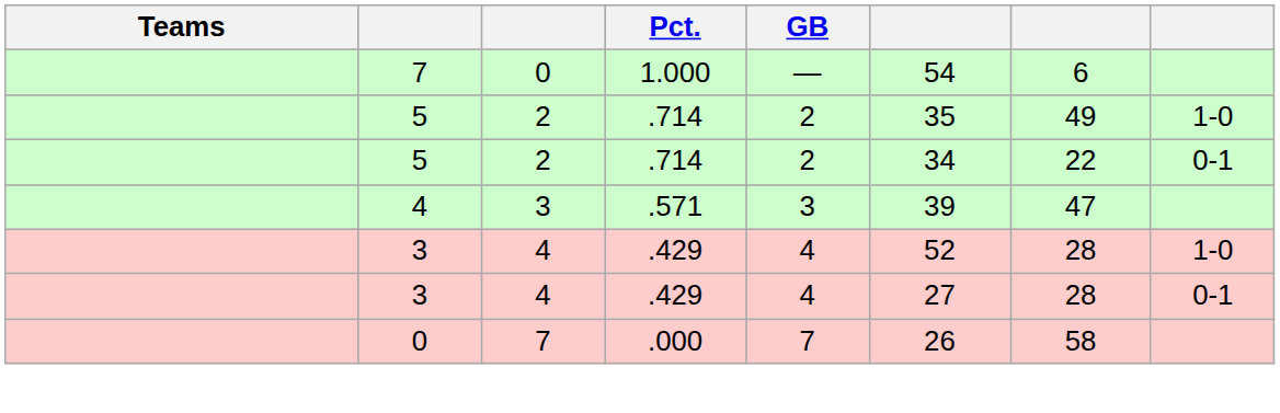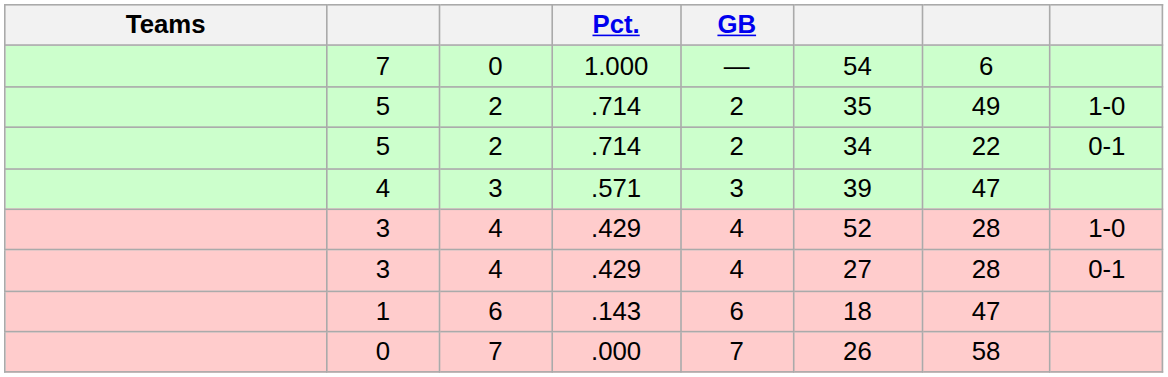 <table class="wikitable" width="57%" style="text-align:center;">
 <tr>
 <th width="20%">Teams</th>
 <th width="7%"></th>
 <th width="7%"></th>
 <th width="8%"><a href='#'>Pct.</a></th>
 <th width="7%"><a href='#'>GB</a></th>
 <th width="8%"></th>
 <th width="8%"></th>
 <th width="7%"></th>
 </tr>
 <tr bgcolor="ccffcc">
 <td align=left></td>
 <td>7</td>
 <td>0</td>
 <td>1.000</td>
 <td>—</td>
 <td>54</td>
 <td>6</td>
 <td></td>
 </tr>
 <tr bgcolor="ccffcc">
 <td align=left></td>
 <td>5</td>
 <td>2</td>
 <td>.714</td>
 <td>2</td>
 <td>35</td>
 <td>49</td>
 <td>1-0</td>
 </tr>
 <tr bgcolor="ccffcc">
 <td align=left></td>
 <td>5</td>
 <td>2</td>
 <td>.714</td>
 <td>2</td>
 <td>34</td>
 <td>22</td>
 <td>0-1</td>
 </tr>
 <tr bgcolor="ccffcc">
 <td align=left></td>
 <td>4</td>
 <td>3</td>
 <td>.571</td>
 <td>3</td>
 <td>39</td>
 <td>47</td>
 <td></td>
 </tr>
 <tr bgcolor="ffcccc">
 <td align=left></td>
 <td>3</td>
 <td>4</td>
 <td>.429</td>
 <td>4</td>
 <td>52</td>
 <td>28</td>
 <td>1-0</td>
 </tr>
 <tr bgcolor="ffcccc">
 <td align=left></td>
 <td>3</td>
 <td>4</td>
 <td>.429</td>
 <td>4</td>
 <td>27</td>
 <td>28</td>
 <td>0-1</td>
 </tr>
 <tr bgcolor="ffcccc">
 <td align=left></td>
+<td>1</td>
+<td>6</td>
+<td>.143</td>
+<td>6</td>
+<td>18</td>
+<td>47</td>
+<td></td>
+</tr>
+<tr bgcolor="ffcccc">
+<td align=left></td>
 <td>0</td>
 <td>7</td>
 <td>.000</td>
 <td>7</td>
 <td>26</td>
 <td>58</td>
 <td></td>
 </tr>
 </table>
